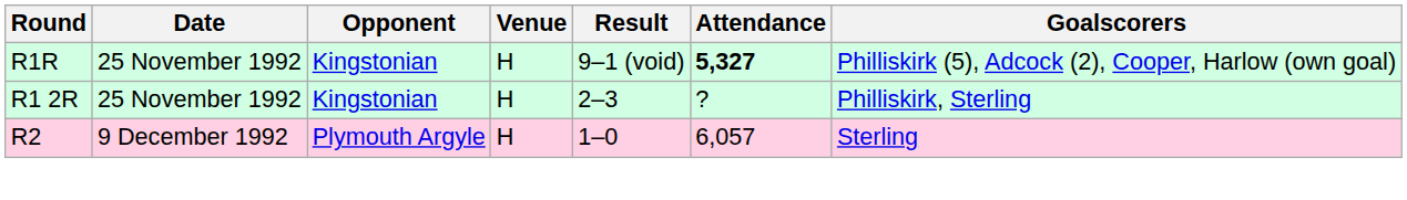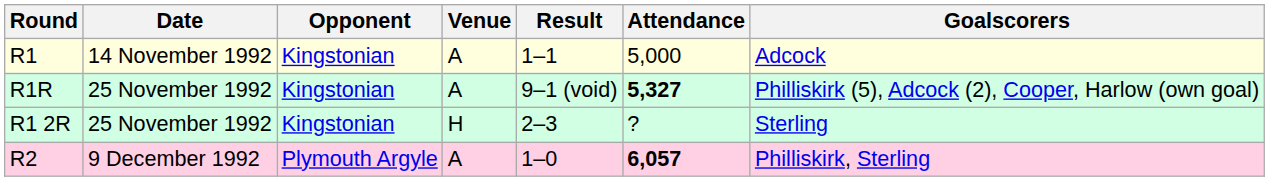 <table class="wikitable">
 <tr>
 <th>Round</th>
 <th>Date</th>
 <th>Opponent</th>
 <th>Venue</th>
 <th>Result</th>
 <th>Attendance</th>
 <th>Goalscorers</th>
 </tr>
+<tr style="background-color: #ffffdd;">
+<td>R1</td>
+<td>14 November 1992</td>
+<td><a href='#'>Kingstonian</a></td>
+<td>A</td>
+<td>1–1</td>
+<td>5,000</td>
+<td><a href='#'>Adcock</a></td>
+</tr>
 <tr style="background-color: #d0ffe3;">
 <td>R1R</td>
 <td>25 November 1992</td>
 <td><a href='#'>Kingstonian</a></td>
-<td>H</td>
+<td>A</td>
 <td>9–1 (void)</td>
 <td><strong>5,327</strong></td>
 <td><a href='#'>Philliskirk</a> (5), <a href='#'>Adcock</a> (2), <a href='#'>Cooper</a>, Harlow (own goal)</td>
 </tr>
 <tr style="background-color: #d0ffe3;">
 <td>R1 2R</td>
 <td>25 November 1992</td>
 <td><a href='#'>Kingstonian</a></td>
 <td>H</td>
 <td>2–3</td>
 <td>?</td>
-<td><a href='#'>Philliskirk</a>, <a href='#'>Sterling</a></td>
+<td><a href='#'>Sterling</a></td>
 </tr>
 <tr style="background-color: #ffd0e3;">
 <td>R2</td>
 <td>9 December 1992</td>
 <td><a href='#'>Plymouth Argyle</a></td>
-<td>H</td>
+<td>A</td>
 <td>1–0</td>
-<td>6,057</td>
-<td><a href='#'>Sterling</a></td>
+<td><strong>6,057</strong></td>
+<td><a href='#'>Philliskirk</a>, <a href='#'>Sterling</a></td>
 </tr>
 </table>
